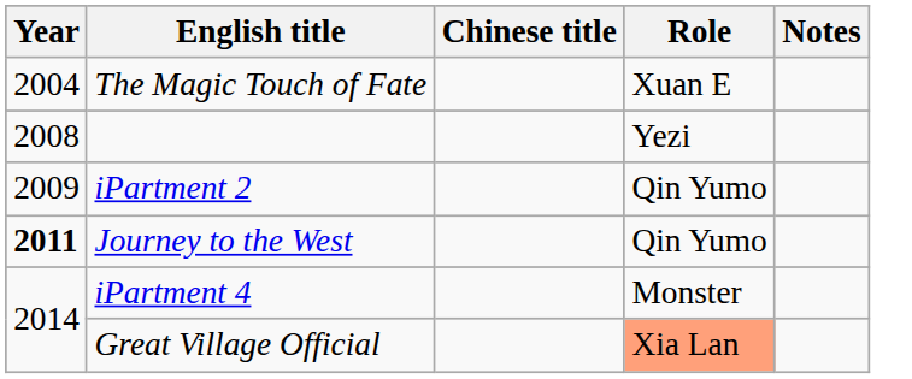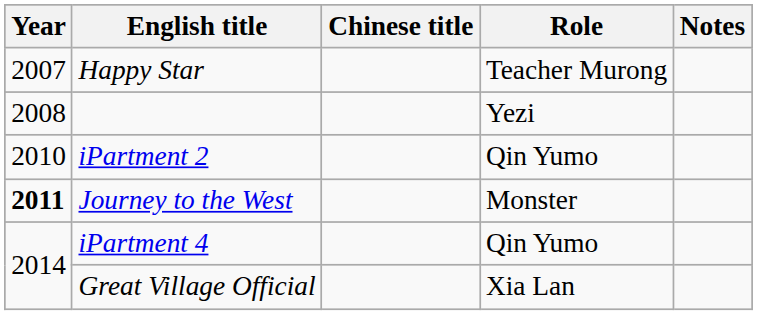 <table class="wikitable">
 <tr>
 <th>Year</th>
 <th>English title</th>
 <th>Chinese title</th>
 <th>Role</th>
 <th>Notes</th>
 </tr>
 <tr>
-<td>2004</td>
-<td><em>The Magic Touch of Fate</em></td>
+<td>2007</td>
+<td><em>Happy Star</em></td>
 <td></td>
-<td>Xuan E</td>
+<td>Teacher Murong</td>
 <td></td>
 </tr>
 <tr>
 <td>2008</td>
 <td></td>
 <td></td>
 <td>Yezi</td>
 <td></td>
 </tr>
 <tr>
-<td>2009</td>
+<td>2010</td>
 <td><em><a href='#'>iPartment 2</a></em></td>
 <td></td>
 <td>Qin Yumo</td>
 <td></td>
 </tr>
 <tr>
 <td><strong>2011</strong></td>
 <td><em><a href='#'>Journey to the West</a></em></td>
 <td></td>
-<td>Qin Yumo</td>
+<td>Monster</td>
 <td></td>
 </tr>
 <tr>
 <td rowspan="2">2014</td>
 <td><em><a href='#'>iPartment 4</a></em></td>
 <td></td>
-<td>Monster</td>
+<td>Qin Yumo</td>
 <td></td>
 </tr>
 <tr>
 <td><em>Great Village Official</em></td>
 <td></td>
-<td style="background: lightsalmon;">Xia Lan</td>
+<td>Xia Lan</td>
 <td></td>
 </tr>
 </table>
